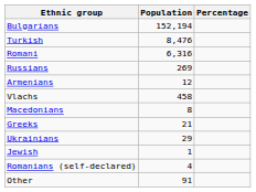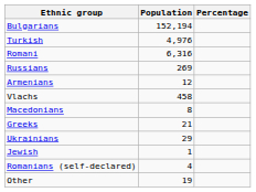 <table class="wikitable sortable">
 <tr>
 <th>Ethnic group</th>
 <th>Population</th>
 <th>Percentage</th>
 </tr>
 <tr>
 <td><a href='#'>Bulgarians</a></td>
 <td align="right">152,194</td>
 <td align="right"></td>
 </tr>
 <tr>
 <td><a href='#'>Turkish</a></td>
-<td align="right">8,476</td>
+<td align="right">4,976</td>
 <td align="right"></td>
 </tr>
 <tr>
 <td><a href='#'>Romani</a></td>
 <td align="right">6,316</td>
 <td align="right"></td>
 </tr>
 <tr>
 <td><a href='#'>Russians</a></td>
 <td align="right">269</td>
 <td align="right"></td>
 </tr>
 <tr>
 <td><a href='#'>Armenians</a></td>
 <td align="right">12</td>
 <td align="right"></td>
 </tr>
 <tr>
 <td>Vlachs </td>
 <td align="right">458</td>
 <td align="right"></td>
 </tr>
 <tr>
 <td><a href='#'>Macedonians</a></td>
 <td align="right">8</td>
 <td align="right"></td>
 </tr>
 <tr>
 <td><a href='#'>Greeks</a></td>
 <td align="right">21</td>
 <td align="right"></td>
 </tr>
 <tr>
 <td><a href='#'>Ukrainians</a></td>
 <td align="right">29</td>
 <td align="right"></td>
 </tr>
 <tr>
 <td><a href='#'>Jewish</a></td>
 <td align="right">1</td>
 <td align="right"></td>
 </tr>
 <tr>
 <td><a href='#'>Romanians</a> (self-declared)</td>
 <td align="right">4</td>
 <td align="right"></td>
 </tr>
 <tr>
 <td>Other</td>
-<td align="right">91</td>
+<td align="right">19</td>
 <td align="right"></td>
 </tr>
 </table>
